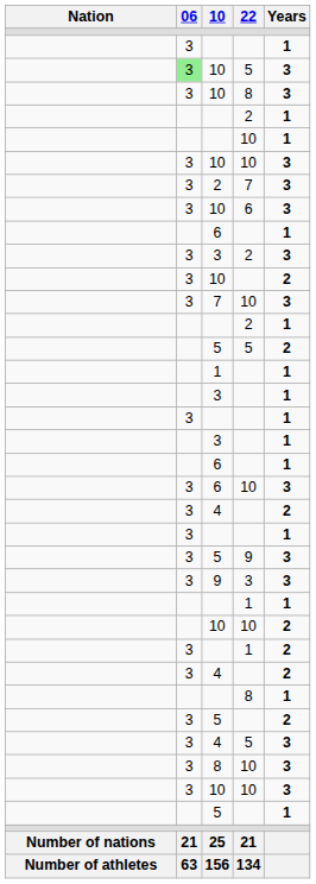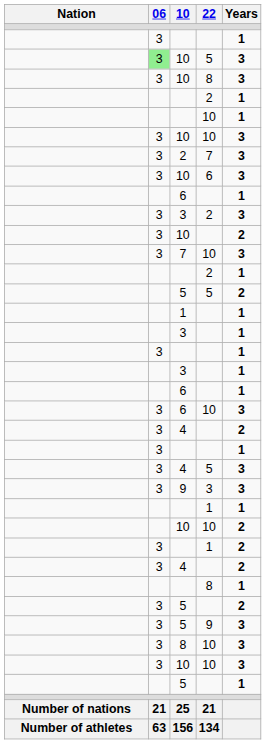 <table class=wikitable style="text-align:center">
 <tr>
 <th width=180>Nation</th>
 <th width=20><a href='#'>06</a></th>
 <th width=20><a href='#'>10</a></th>
 <th width=20><a href='#'>22</a></th>
 <th width=40>Years</th>
 </tr>
 <tr style="background:#DDDDDD;">
 <td colspan=5></td>
 </tr>
 <tr>
 <td align=left></td>
 <td>3</td>
 <td></td>
 <td></td>
 <td><strong>1</strong></td>
 </tr>
 <tr>
 <td align=left></td>
 <td style="background: lightgreen;">3</td>
 <td>10</td>
 <td>5</td>
 <td><strong>3</strong></td>
 </tr>
 <tr>
 <td align=left></td>
 <td>3</td>
 <td>10</td>
 <td>8</td>
 <td><strong>3</strong></td>
 </tr>
 <tr>
 <td align=left></td>
 <td></td>
 <td></td>
 <td>2</td>
 <td><strong>1</strong></td>
 </tr>
 <tr>
 <td align=left></td>
 <td></td>
 <td></td>
 <td>10</td>
 <td><strong>1</strong></td>
 </tr>
 <tr>
 <td align=left></td>
 <td>3</td>
 <td>10</td>
 <td>10</td>
 <td><strong>3</strong></td>
 </tr>
 <tr>
 <td align=left></td>
 <td>3</td>
 <td>2</td>
 <td>7</td>
 <td><strong>3</strong></td>
 </tr>
 <tr>
 <td align=left></td>
 <td>3</td>
 <td>10</td>
 <td>6</td>
 <td><strong>3</strong></td>
 </tr>
 <tr>
 <td align=left></td>
 <td></td>
 <td>6</td>
 <td></td>
 <td><strong>1</strong></td>
 </tr>
 <tr>
 <td align=left></td>
 <td>3</td>
 <td>3</td>
 <td>2</td>
 <td><strong>3</strong></td>
 </tr>
 <tr>
 <td align=left></td>
 <td>3</td>
 <td>10</td>
 <td></td>
 <td><strong>2</strong></td>
 </tr>
 <tr>
 <td align=left></td>
 <td>3</td>
 <td>7</td>
 <td>10</td>
 <td><strong>3</strong></td>
 </tr>
 <tr>
 <td align=left></td>
 <td></td>
 <td></td>
 <td>2</td>
 <td><strong>1</strong></td>
 </tr>
 <tr>
 <td align=left></td>
 <td></td>
 <td>5</td>
 <td>5</td>
 <td><strong>2</strong></td>
 </tr>
 <tr>
 <td align=left></td>
 <td></td>
 <td>1</td>
 <td></td>
 <td><strong>1</strong></td>
 </tr>
 <tr>
 <td align=left></td>
 <td></td>
 <td>3</td>
 <td></td>
 <td><strong>1</strong></td>
 </tr>
 <tr>
 <td align=left></td>
 <td>3</td>
 <td></td>
 <td></td>
 <td><strong>1</strong></td>
 </tr>
 <tr>
 <td align=left></td>
 <td></td>
 <td>3</td>
 <td></td>
 <td><strong>1</strong></td>
 </tr>
 <tr>
 <td align=left></td>
 <td></td>
 <td>6</td>
 <td></td>
 <td><strong>1</strong></td>
 </tr>
 <tr>
 <td align=left></td>
 <td>3</td>
 <td>6</td>
 <td>10</td>
 <td><strong>3</strong></td>
 </tr>
 <tr>
 <td align=left></td>
 <td>3</td>
 <td>4</td>
 <td></td>
 <td><strong>2</strong></td>
 </tr>
 <tr>
 <td align=left></td>
 <td>3</td>
 <td></td>
 <td></td>
 <td><strong>1</strong></td>
 </tr>
 <tr>
 <td align=left></td>
 <td>3</td>
+<td>4</td>
 <td>5</td>
-<td>9</td>
 <td><strong>3</strong></td>
 </tr>
 <tr>
 <td align=left></td>
 <td>3</td>
 <td>9</td>
 <td>3</td>
 <td><strong>3</strong></td>
 </tr>
 <tr>
 <td align=left></td>
 <td></td>
 <td></td>
 <td>1</td>
 <td><strong>1</strong></td>
 </tr>
 <tr>
 <td align=left></td>
 <td></td>
 <td>10</td>
 <td>10</td>
 <td><strong>2</strong></td>
 </tr>
 <tr>
 <td align=left></td>
 <td>3</td>
 <td></td>
 <td>1</td>
 <td><strong>2</strong></td>
 </tr>
 <tr>
 <td align=left></td>
 <td>3</td>
 <td>4</td>
 <td></td>
 <td><strong>2</strong></td>
 </tr>
 <tr>
 <td align=left></td>
 <td></td>
 <td></td>
 <td>8</td>
 <td><strong>1</strong></td>
 </tr>
 <tr>
 <td align=left></td>
 <td>3</td>
 <td>5</td>
 <td></td>
 <td><strong>2</strong></td>
 </tr>
 <tr>
 <td align=left></td>
 <td>3</td>
-<td>4</td>
 <td>5</td>
+<td>9</td>
 <td><strong>3</strong></td>
 </tr>
 <tr>
 <td align=left></td>
 <td>3</td>
 <td>8</td>
 <td>10</td>
 <td><strong>3</strong></td>
 </tr>
 <tr>
 <td align=left></td>
 <td>3</td>
 <td>10</td>
 <td>10</td>
 <td><strong>3</strong></td>
 </tr>
 <tr>
 <td align=left></td>
 <td></td>
 <td>5</td>
 <td></td>
 <td><strong>1</strong></td>
 </tr>
 <tr style="background:#DDDDDD;">
 <td colspan=5></td>
 </tr>
 <tr>
 <th>Number of nations</th>
 <th>21</th>
 <th>25</th>
 <th>21</th>
 <th></th>
 </tr>
 <tr>
 <th>Number of athletes</th>
 <th>63</th>
 <th>156</th>
 <th>134</th>
 <th></th>
 </tr>
 </table>
